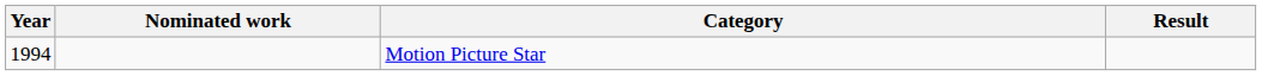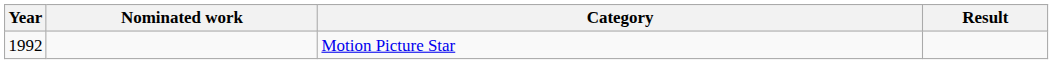 <table class=wikitable>
 <tr>
 <th width=4%>Year</th>
 <th width=26%>Nominated work</th>
 <th width=58%>Category</th>
 <th width=12%>Result</th>
 </tr>
 <tr>
-<td>1994</td>
+<td>1992</td>
 <td></td>
 <td><a href='#'>Motion Picture Star</a></td>
 <td></td>
 </tr>
 </table>
